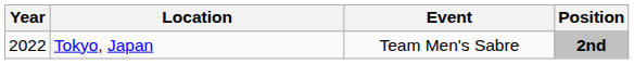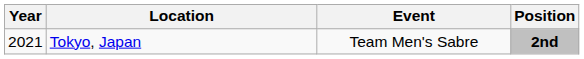 <table class="wikitable" style="text-align:center;">
 <tr>
 <th>Year</th>
 <th style="width:17em">Location</th>
 <th style="width:12em">Event</th>
 <th>Position</th>
 </tr>
 <tr>
-<td>2022</td>
+<td>2021</td>
 <td rowspan="1" align="left"> <a href='#'>Tokyo</a>, <a href='#'>Japan</a></td>
 <td>Team Men's Sabre</td>
 <td bgcolor="silver"><strong>2nd</strong></td>
 </tr>
 </table>
